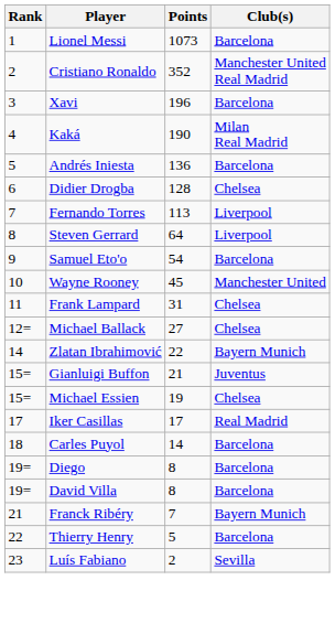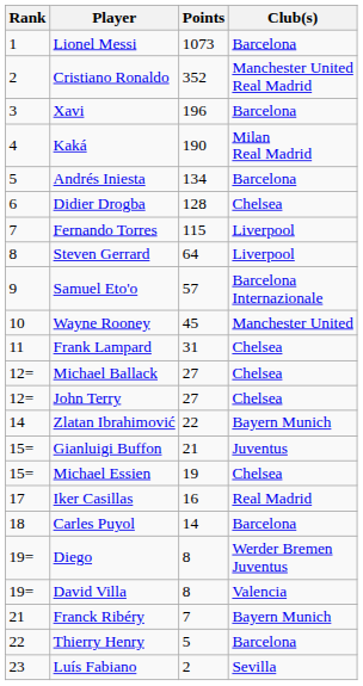 <table class="sortable wikitable">
 <tr>
 <th>Rank</th>
 <th>Player</th>
 <th>Points</th>
 <th>Club(s)</th>
 </tr>
 <tr>
 <td>1</td>
 <td> <a href='#'>Lionel Messi</a></td>
 <td>1073</td>
 <td> <a href='#'>Barcelona</a></td>
 </tr>
 <tr>
 <td>2</td>
 <td> <a href='#'>Cristiano Ronaldo</a></td>
 <td>352</td>
 <td> <a href='#'>Manchester United</a><br> <a href='#'>Real Madrid</a></td>
 </tr>
 <tr>
 <td>3</td>
 <td> <a href='#'>Xavi</a></td>
 <td>196</td>
 <td> <a href='#'>Barcelona</a></td>
 </tr>
 <tr>
 <td>4</td>
 <td> <a href='#'>Kaká</a></td>
 <td>190</td>
 <td> <a href='#'>Milan</a><br> <a href='#'>Real Madrid</a></td>
 </tr>
 <tr>
 <td>5</td>
 <td> <a href='#'>Andrés Iniesta</a></td>
-<td>136</td>
+<td>134</td>
 <td> <a href='#'>Barcelona</a></td>
 </tr>
 <tr>
 <td>6</td>
 <td> <a href='#'>Didier Drogba</a></td>
 <td>128</td>
 <td> <a href='#'>Chelsea</a></td>
 </tr>
 <tr>
 <td>7</td>
 <td> <a href='#'>Fernando Torres</a></td>
-<td>113</td>
+<td>115</td>
 <td> <a href='#'>Liverpool</a></td>
 </tr>
 <tr>
 <td>8</td>
 <td> <a href='#'>Steven Gerrard</a></td>
 <td>64</td>
 <td> <a href='#'>Liverpool</a></td>
 </tr>
 <tr>
 <td>9</td>
 <td> <a href='#'>Samuel Eto'o</a></td>
-<td>54</td>
-<td> <a href='#'>Barcelona</a></td>
+<td>57</td>
+<td> <a href='#'>Barcelona</a><br> <a href='#'>Internazionale</a></td>
 </tr>
 <tr>
 <td>10</td>
 <td> <a href='#'>Wayne Rooney</a></td>
 <td>45</td>
 <td> <a href='#'>Manchester United</a></td>
 </tr>
 <tr>
 <td>11</td>
 <td> <a href='#'>Frank Lampard</a></td>
 <td>31</td>
 <td> <a href='#'>Chelsea</a></td>
 </tr>
 <tr>
 <td>12=</td>
 <td> <a href='#'>Michael Ballack</a></td>
+<td>27</td>
+<td> <a href='#'>Chelsea</a></td>
+</tr>
+<tr>
+<td>12=</td>
+<td> <a href='#'>John Terry</a></td>
 <td>27</td>
 <td> <a href='#'>Chelsea</a></td>
 </tr>
 <tr>
 <td>14</td>
 <td> <a href='#'>Zlatan Ibrahimović</a></td>
 <td>22</td>
 <td> <a href='#'>Bayern Munich</a></td>
 </tr>
 <tr>
 <td>15=</td>
 <td> <a href='#'>Gianluigi Buffon</a></td>
 <td>21</td>
 <td> <a href='#'>Juventus</a></td>
 </tr>
 <tr>
 <td>15=</td>
 <td> <a href='#'>Michael Essien</a></td>
 <td>19</td>
 <td> <a href='#'>Chelsea</a></td>
 </tr>
 <tr>
 <td>17</td>
 <td> <a href='#'>Iker Casillas</a></td>
-<td>17</td>
+<td>16</td>
 <td> <a href='#'>Real Madrid</a></td>
 </tr>
 <tr>
 <td>18</td>
 <td> <a href='#'>Carles Puyol</a></td>
 <td>14</td>
 <td> <a href='#'>Barcelona</a></td>
 </tr>
 <tr>
 <td>19=</td>
 <td> <a href='#'>Diego</a></td>
 <td>8</td>
-<td> <a href='#'>Barcelona</a></td>
+<td> <a href='#'>Werder Bremen</a><br> <a href='#'>Juventus</a></td>
 </tr>
 <tr>
 <td>19=</td>
 <td> <a href='#'>David Villa</a></td>
 <td>8</td>
-<td> <a href='#'>Barcelona</a></td>
+<td> <a href='#'>Valencia</a></td>
 </tr>
 <tr>
 <td>21</td>
 <td> <a href='#'>Franck Ribéry</a></td>
 <td>7</td>
 <td> <a href='#'>Bayern Munich</a></td>
 </tr>
 <tr>
 <td>22</td>
 <td> <a href='#'>Thierry Henry</a></td>
 <td>5</td>
 <td> <a href='#'>Barcelona</a></td>
 </tr>
 <tr>
 <td>23</td>
 <td> <a href='#'>Luís Fabiano</a></td>
 <td>2</td>
 <td> <a href='#'>Sevilla</a></td>
 </tr>
 </table>
